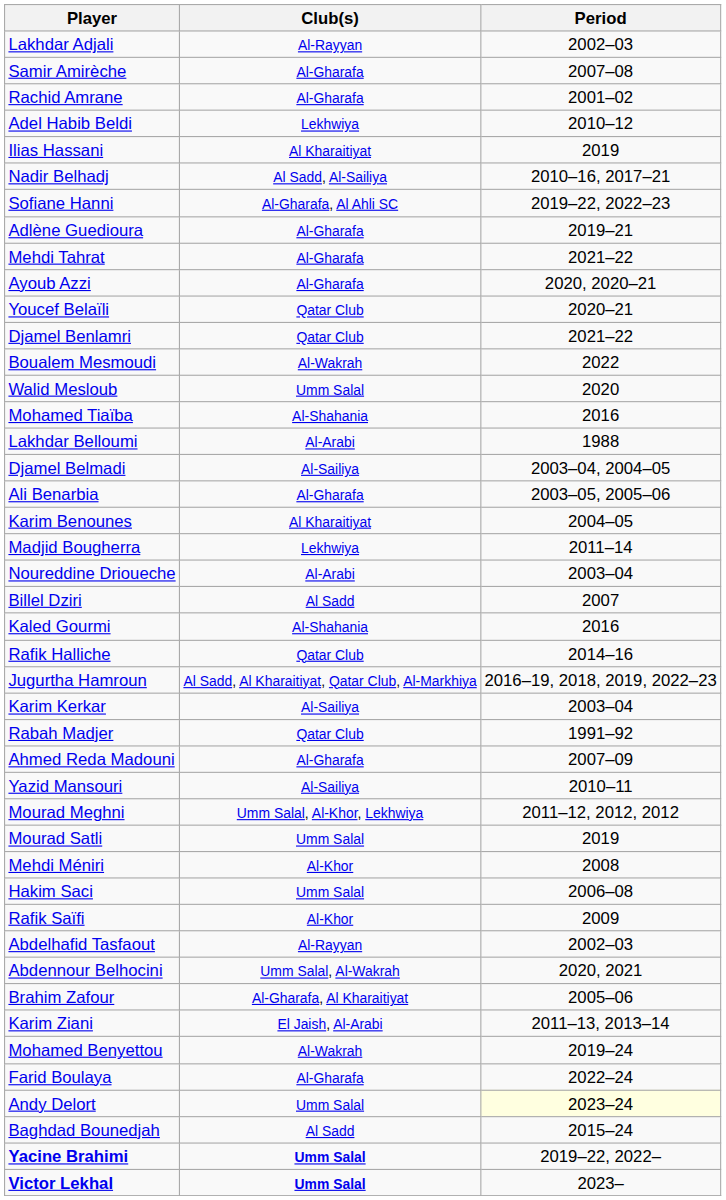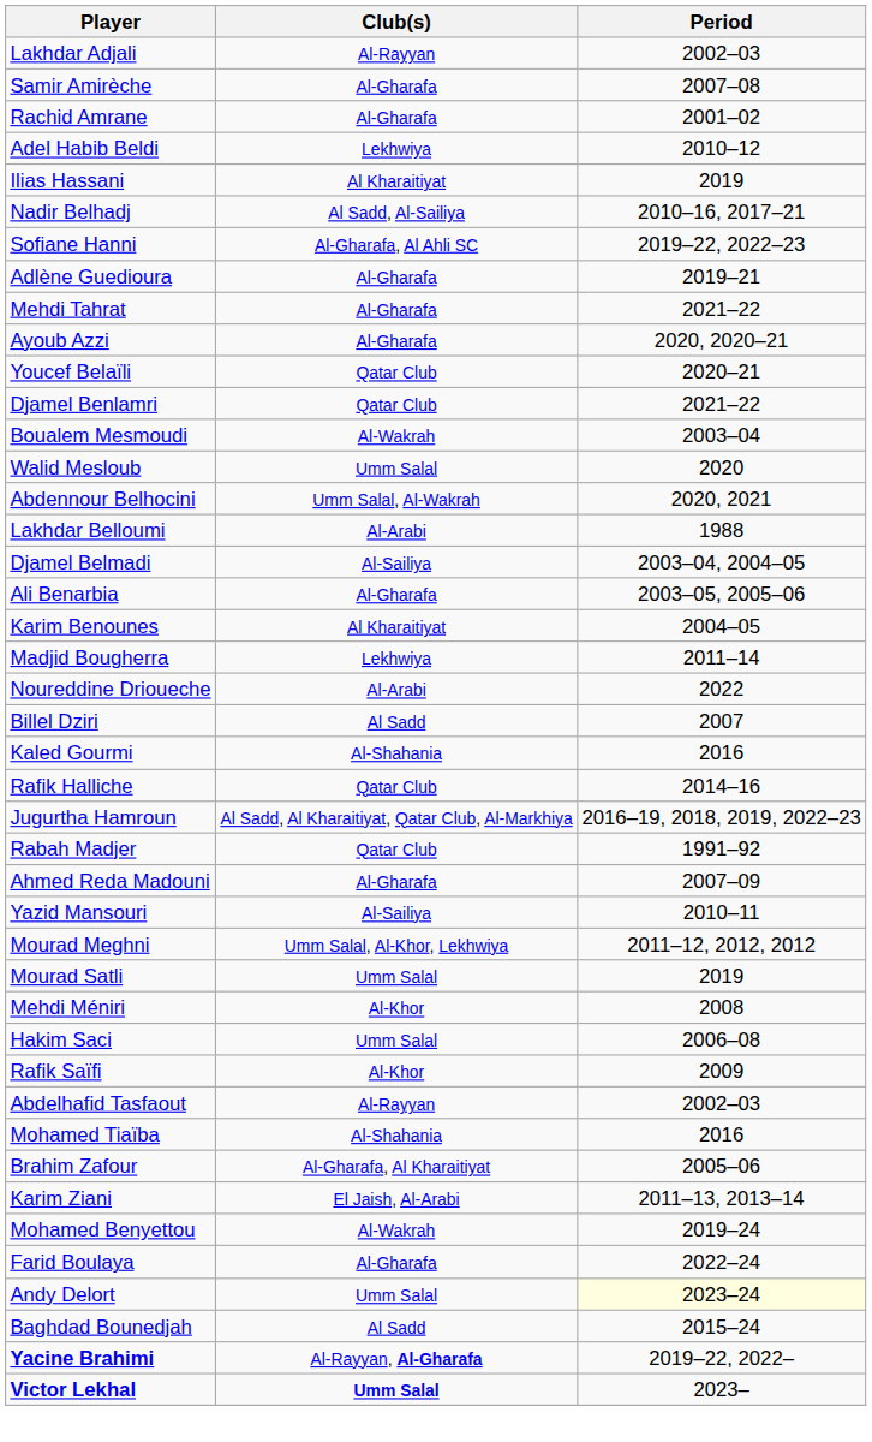 <table class="wikitable collapsible collapsed" style="text-align:center;font-size:95%">
 <tr>
 <th scope="col">Player</th>
 <th scope="col" class="unsortable">Club(s)</th>
 <th scope="col">Period</th>
 </tr>
 <tr>
 <td align="left"><a href='#'>Lakhdar Adjali</a></td>
 <td><small><a href='#'>Al-Rayyan</a></small></td>
 <td>2002–03</td>
 </tr>
 <tr>
 <td align="left"><a href='#'>Samir Amirèche</a></td>
 <td><small><a href='#'>Al-Gharafa</a></small></td>
 <td>2007–08</td>
 </tr>
 <tr>
 <td align="left"><a href='#'>Rachid Amrane</a></td>
 <td><small><a href='#'>Al-Gharafa</a></small></td>
 <td>2001–02</td>
 </tr>
 <tr>
 <td align="left"><a href='#'>Adel Habib Beldi</a></td>
 <td><small><a href='#'>Lekhwiya</a></small></td>
 <td>2010–12</td>
 </tr>
 <tr>
 <td align="left"><a href='#'>Ilias Hassani</a></td>
 <td><small><a href='#'>Al Kharaitiyat</a></small></td>
 <td>2019</td>
 </tr>
 <tr>
 <td align="left"><a href='#'>Nadir Belhadj</a></td>
 <td><small><a href='#'>Al Sadd</a>, <a href='#'>Al-Sailiya</a></small></td>
 <td>2010–16, 2017–21</td>
 </tr>
 <tr>
 <td align="left"><a href='#'>Sofiane Hanni</a></td>
 <td><small><a href='#'>Al-Gharafa</a>, <a href='#'>Al Ahli SC</a></small></td>
 <td>2019–22, 2022–23</td>
 </tr>
 <tr>
 <td align="left"><a href='#'>Adlène Guedioura</a></td>
 <td><small><a href='#'>Al-Gharafa</a></small></td>
 <td>2019–21</td>
 </tr>
 <tr>
 <td align="left"><a href='#'>Mehdi Tahrat</a></td>
 <td><small><a href='#'>Al-Gharafa</a></small></td>
 <td>2021–22</td>
 </tr>
 <tr>
 <td align="left"><a href='#'>Ayoub Azzi</a></td>
 <td><small><a href='#'>Al-Gharafa</a></small></td>
 <td>2020, 2020–21</td>
 </tr>
 <tr>
 <td align="left"><a href='#'>Youcef Belaïli</a></td>
 <td><small><a href='#'>Qatar Club</a></small></td>
 <td>2020–21</td>
 </tr>
 <tr>
 <td align="left"><a href='#'>Djamel Benlamri</a></td>
 <td><small><a href='#'>Qatar Club</a></small></td>
 <td>2021–22</td>
 </tr>
 <tr>
 <td align="left"><a href='#'>Boualem Mesmoudi</a></td>
 <td><small><a href='#'>Al-Wakrah</a></small></td>
-<td>2022</td>
+<td>2003–04</td>
 </tr>
 <tr>
 <td align="left"><a href='#'>Walid Mesloub</a></td>
 <td><small><a href='#'>Umm Salal</a></small></td>
 <td>2020</td>
 </tr>
 <tr>
-<td align="left"><a href='#'>Mohamed Tiaïba</a></td>
-<td><small><a href='#'>Al-Shahania</a></small></td>
-<td>2016</td>
+<td align="left"><a href='#'>Abdennour Belhocini</a></td>
+<td><small><a href='#'>Umm Salal</a>, <a href='#'>Al-Wakrah</a></small></td>
+<td>2020, 2021</td>
 </tr>
 <tr>
 <td align="left"><a href='#'>Lakhdar Belloumi</a></td>
 <td><small><a href='#'>Al-Arabi</a></small></td>
 <td>1988</td>
 </tr>
 <tr>
 <td align="left"><a href='#'>Djamel Belmadi</a></td>
 <td><small><a href='#'>Al-Sailiya</a></small></td>
 <td>2003–04, 2004–05</td>
 </tr>
 <tr>
 <td align="left"><a href='#'>Ali Benarbia</a></td>
 <td><small><a href='#'>Al-Gharafa</a></small></td>
 <td>2003–05, 2005–06</td>
 </tr>
 <tr>
 <td align="left"><a href='#'>Karim Benounes</a></td>
 <td><small><a href='#'>Al Kharaitiyat</a></small></td>
 <td>2004–05</td>
 </tr>
 <tr>
 <td align="left"><a href='#'>Madjid Bougherra</a></td>
 <td><small><a href='#'>Lekhwiya</a></small></td>
 <td>2011–14</td>
 </tr>
 <tr>
 <td align="left"><a href='#'>Noureddine Drioueche</a></td>
 <td><small><a href='#'>Al-Arabi</a></small></td>
-<td>2003–04</td>
+<td>2022</td>
 </tr>
 <tr>
 <td align="left"><a href='#'>Billel Dziri</a></td>
 <td><small><a href='#'>Al Sadd</a></small></td>
 <td>2007</td>
 </tr>
 <tr>
 <td align="left"><a href='#'>Kaled Gourmi</a></td>
 <td><small><a href='#'>Al-Shahania</a></small></td>
 <td>2016</td>
 </tr>
 <tr>
 <td align="left"><a href='#'>Rafik Halliche</a></td>
 <td><small><a href='#'>Qatar Club</a></small></td>
 <td>2014–16</td>
 </tr>
 <tr>
 <td align="left"><a href='#'>Jugurtha Hamroun</a></td>
 <td><small><a href='#'>Al Sadd</a>, <a href='#'>Al Kharaitiyat</a>, <a href='#'>Qatar Club</a>, <a href='#'>Al-Markhiya</a></small></td>
 <td>2016–19, 2018, 2019, 2022–23</td>
-</tr>
-<tr>
-<td align="left"><a href='#'>Karim Kerkar</a></td>
-<td><small><a href='#'>Al-Sailiya</a></small></td>
-<td>2003–04</td>
 </tr>
 <tr>
 <td align="left"><a href='#'>Rabah Madjer</a></td>
 <td><small><a href='#'>Qatar Club</a></small></td>
 <td>1991–92</td>
 </tr>
 <tr>
 <td align="left"><a href='#'>Ahmed Reda Madouni</a></td>
 <td><small><a href='#'>Al-Gharafa</a></small></td>
 <td>2007–09</td>
 </tr>
 <tr>
 <td align="left"><a href='#'>Yazid Mansouri</a></td>
 <td><small><a href='#'>Al-Sailiya</a></small></td>
 <td>2010–11</td>
 </tr>
 <tr>
 <td align="left"><a href='#'>Mourad Meghni</a></td>
 <td><small><a href='#'>Umm Salal</a>, <a href='#'>Al-Khor</a>, <a href='#'>Lekhwiya</a></small></td>
 <td>2011–12, 2012, 2012</td>
 </tr>
 <tr>
 <td align="left"><a href='#'>Mourad Satli</a></td>
 <td><small><a href='#'>Umm Salal</a></small></td>
 <td>2019</td>
 </tr>
 <tr>
 <td align="left"><a href='#'>Mehdi Méniri</a></td>
 <td><small><a href='#'>Al-Khor</a></small></td>
 <td>2008</td>
 </tr>
 <tr>
 <td align="left"><a href='#'>Hakim Saci</a></td>
 <td><small><a href='#'>Umm Salal</a></small></td>
 <td>2006–08</td>
 </tr>
 <tr>
 <td align="left"><a href='#'>Rafik Saïfi</a></td>
 <td><small><a href='#'>Al-Khor</a></small></td>
 <td>2009</td>
 </tr>
 <tr>
 <td align="left"><a href='#'>Abdelhafid Tasfaout</a></td>
 <td><small><a href='#'>Al-Rayyan</a></small></td>
 <td>2002–03</td>
 </tr>
 <tr>
-<td align="left"><a href='#'>Abdennour Belhocini</a></td>
-<td><small><a href='#'>Umm Salal</a>, <a href='#'>Al-Wakrah</a></small></td>
-<td>2020, 2021</td>
+<td align="left"><a href='#'>Mohamed Tiaïba</a></td>
+<td><small><a href='#'>Al-Shahania</a></small></td>
+<td>2016</td>
 </tr>
 <tr>
 <td align="left"><a href='#'>Brahim Zafour</a></td>
 <td><small><a href='#'>Al-Gharafa</a>, <a href='#'>Al Kharaitiyat</a></small></td>
 <td>2005–06</td>
 </tr>
 <tr>
 <td align="left"><a href='#'>Karim Ziani</a></td>
 <td><small><a href='#'>El Jaish</a>, <a href='#'>Al-Arabi</a></small></td>
 <td>2011–13, 2013–14</td>
 </tr>
 <tr>
 <td align="left"><a href='#'>Mohamed Benyettou</a></td>
 <td><small><a href='#'>Al-Wakrah</a></small></td>
 <td>2019–24</td>
 </tr>
 <tr>
 <td align="left"><a href='#'>Farid Boulaya</a></td>
 <td><small><a href='#'>Al-Gharafa</a></small></td>
 <td>2022–24</td>
 </tr>
 <tr>
 <td align="left"><a href='#'>Andy Delort</a></td>
 <td><small><a href='#'>Umm Salal</a></small></td>
 <td style="background: lightyellow;">2023–24</td>
 </tr>
 <tr>
 <td align="left"><a href='#'>Baghdad Bounedjah</a></td>
 <td><small><a href='#'>Al Sadd</a></small></td>
 <td>2015–24</td>
 </tr>
 <tr>
 <td align="left"><strong><a href='#'>Yacine Brahimi</a></strong></td>
-<td><small><strong><a href='#'>Umm Salal</a></strong></small></td>
+<td><small><a href='#'>Al-Rayyan</a>, <strong><a href='#'>Al-Gharafa</a></strong></small></td>
 <td>2019–22, 2022–</td>
 </tr>
 <tr>
 <td align="left"><strong><a href='#'>Victor Lekhal</a></strong></td>
 <td><small><strong><a href='#'>Umm Salal</a></strong></small></td>
 <td>2023–</td>
 </tr>
 <tr>
 </tr>
 </table>
